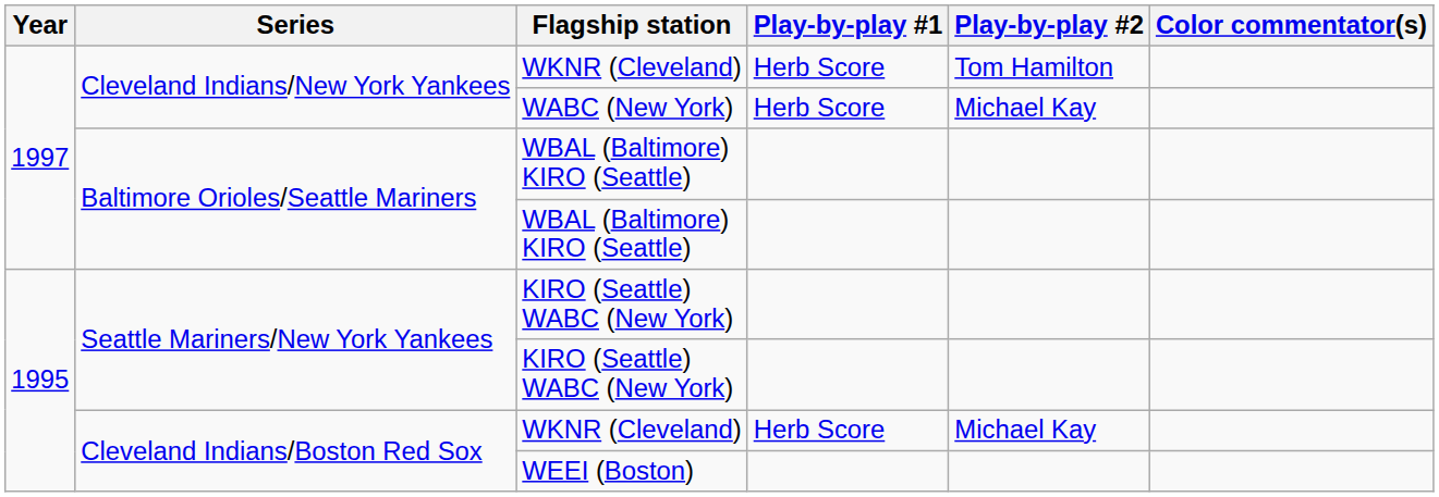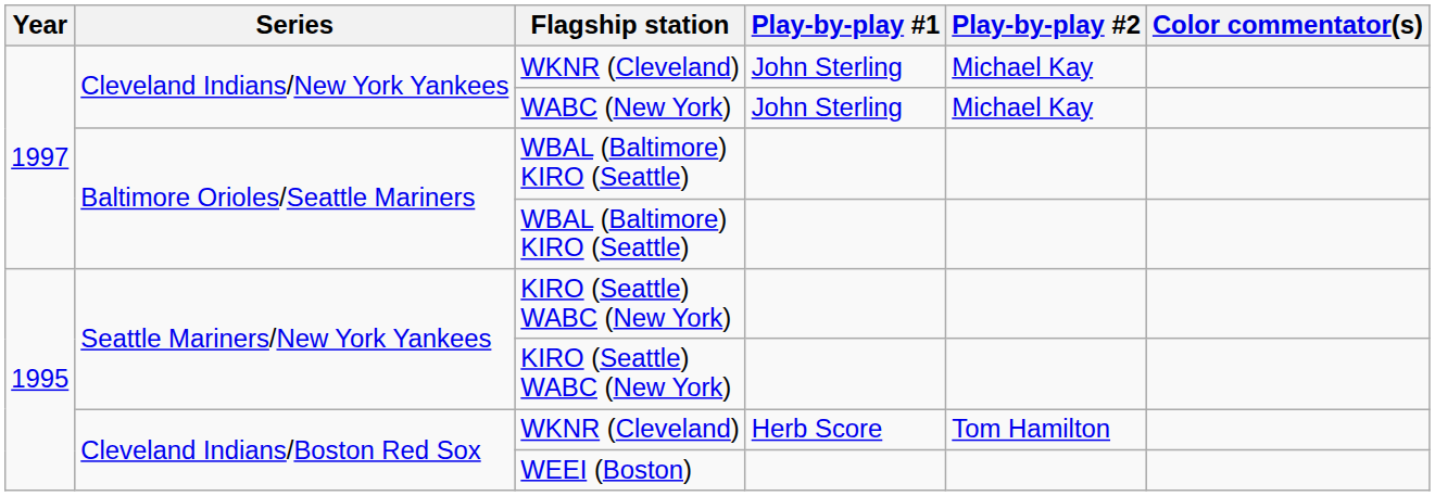 <table class="wikitable">
 <tr>
 <th>Year</th>
 <th>Series</th>
 <th>Flagship station</th>
 <th><a href='#'>Play-by-play</a> #1</th>
 <th><a href='#'>Play-by-play</a> #2</th>
 <th><a href='#'>Color commentator</a>(s)</th>
 </tr>
 <tr>
 <td rowspan="4"><a href='#'>1997</a></td>
 <td rowspan="2"><a href='#'>Cleveland Indians</a>/<a href='#'>New York Yankees</a></td>
 <td><a href='#'>WKNR</a> (<a href='#'>Cleveland</a>)</td>
-<td><a href='#'>Herb Score</a></td>
-<td><a href='#'>Tom Hamilton</a></td>
+<td><a href='#'>John Sterling</a></td>
+<td><a href='#'>Michael Kay</a></td>
 <td></td>
 </tr>
 <tr>
 <td><a href='#'>WABC</a> (<a href='#'>New York</a>)</td>
-<td><a href='#'>Herb Score</a></td>
+<td><a href='#'>John Sterling</a></td>
 <td><a href='#'>Michael Kay</a></td>
 <td></td>
 </tr>
 <tr>
 <td rowspan="2"><a href='#'>Baltimore Orioles</a>/<a href='#'>Seattle Mariners</a></td>
 <td><a href='#'>WBAL</a> (<a href='#'>Baltimore</a>)<br><a href='#'>KIRO</a> (<a href='#'>Seattle</a>)</td>
 <td></td>
 <td></td>
 <td></td>
 </tr>
 <tr>
 <td><a href='#'>WBAL</a> (<a href='#'>Baltimore</a>)<br><a href='#'>KIRO</a> (<a href='#'>Seattle</a>)</td>
 <td></td>
 <td></td>
 <td></td>
 </tr>
 <tr>
 <td rowspan="4"><a href='#'>1995</a></td>
 <td rowspan="2"><a href='#'>Seattle Mariners</a>/<a href='#'>New York Yankees</a></td>
 <td><a href='#'>KIRO</a> (<a href='#'>Seattle</a>)<br><a href='#'>WABC</a> (<a href='#'>New York</a>)</td>
 <td></td>
 <td></td>
 <td></td>
 </tr>
 <tr>
 <td><a href='#'>KIRO</a> (<a href='#'>Seattle</a>)<br><a href='#'>WABC</a> (<a href='#'>New York</a>)</td>
 <td></td>
 <td></td>
 <td></td>
 </tr>
 <tr>
 <td rowspan="2"><a href='#'>Cleveland Indians</a>/<a href='#'>Boston Red Sox</a></td>
 <td><a href='#'>WKNR</a> (<a href='#'>Cleveland</a>)</td>
 <td><a href='#'>Herb Score</a></td>
-<td><a href='#'>Michael Kay</a></td>
+<td><a href='#'>Tom Hamilton</a></td>
 <td></td>
 </tr>
 <tr>
 <td><a href='#'>WEEI</a> (<a href='#'>Boston</a>)</td>
 <td></td>
 <td></td>
 <td></td>
 </tr>
 </table>
